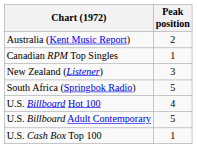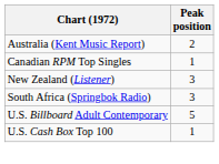 <table class="wikitable sortable">
 <tr>
 <th>Chart (1972)</th>
 <th>Peak<br>position</th>
 </tr>
 <tr>
 <td>Australia (<a href='#'>Kent Music Report</a>)</td>
 <td style="text-align:center;">2</td>
 </tr>
 <tr>
 <td>Canadian <em>RPM</em> Top Singles </td>
 <td style="text-align:center;">1</td>
 </tr>
 <tr>
 <td>New Zealand (<em><a href='#'>Listener</a></em>)</td>
 <td style="text-align:center;">3</td>
 </tr>
 <tr>
 <td>South Africa (<a href='#'>Springbok Radio</a>)</td>
-<td align="center">5</td>
-</tr>
-<tr>
-<td>U.S. <em><a href='#'>Billboard</a></em> <a href='#'>Hot 100</a></td>
-<td style="text-align:center;">4</td>
+<td align="center">3</td>
 </tr>
 <tr>
 <td>U.S. <em>Billboard</em> <a href='#'>Adult Contemporary</a></td>
 <td style="text-align:center;">5</td>
 </tr>
 <tr>
 <td>U.S. <em>Cash Box</em> Top 100</td>
 <td style="text-align:center;">1</td>
 </tr>
 </table>
